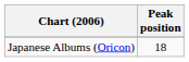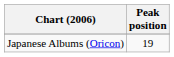 <table class="wikitable plainrowheaders sortable">
 <tr>
 <th scope="col">Chart (2006)</th>
 <th scope="col">Peak<br>position</th>
 </tr>
 <tr>
 </tr>
 <tr>
 </tr>
 <tr>
 <td>Japanese Albums (<a href='#'>Oricon</a>)</td>
-<td style="text-align:center;">18</td>
+<td style="text-align:center;">19</td>
 </tr>
 </table>
